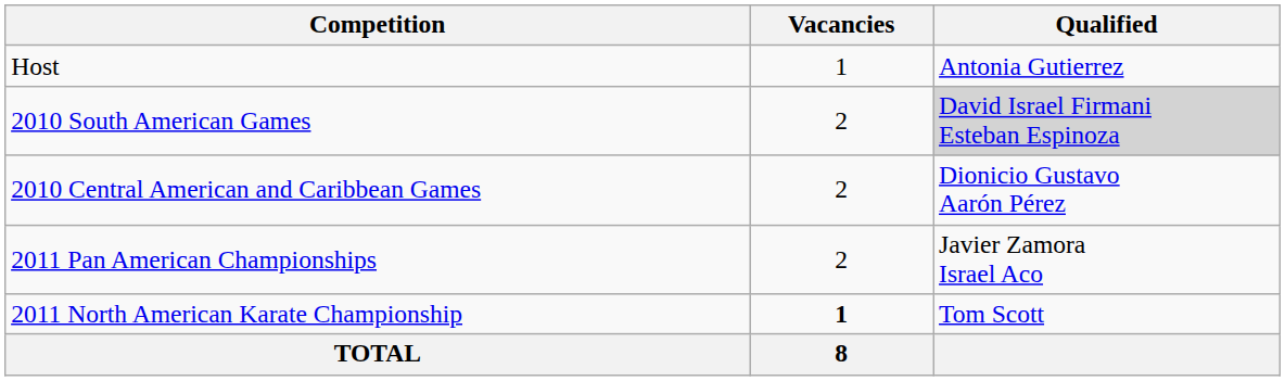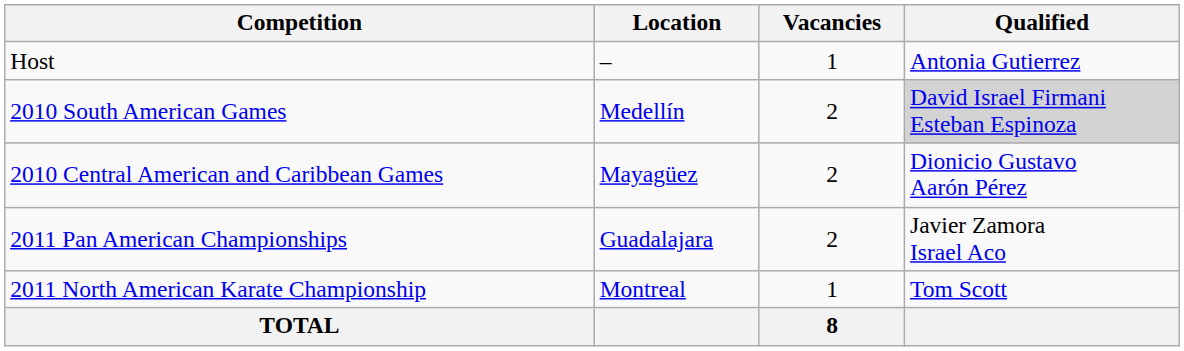 <table class = "wikitable" width=800>
 <tr>
 <th>Competition</th>
+<th>Location</th>
 <th>Vacancies</th>
 <th>Qualified</th>
 </tr>
 <tr>
 <td>Host</td>
+<td>–</td>
 <td align="center">1</td>
 <td> <a href='#'>Antonia Gutierrez</a></td>
 </tr>
 <tr>
 <td><a href='#'>2010 South American Games</a></td>
+<td> <a href='#'>Medellín</a></td>
 <td align="center">2</td>
 <td style="background: lightgrey;"> <a href='#'>David Israel Firmani</a> <br> <a href='#'>Esteban Espinoza</a></td>
 </tr>
 <tr>
 <td><a href='#'>2010 Central American and Caribbean Games</a></td>
+<td> <a href='#'>Mayagüez</a></td>
 <td align="center">2</td>
 <td> <a href='#'>Dionicio Gustavo</a> <br> <a href='#'>Aarón Pérez</a></td>
 </tr>
 <tr>
 <td><a href='#'>2011 Pan American Championships</a> </td>
+<td> <a href='#'>Guadalajara</a></td>
 <td align="center">2</td>
 <td> Javier Zamora<br> <a href='#'>Israel Aco</a></td>
 </tr>
 <tr>
 <td><a href='#'>2011 North American Karate Championship</a> </td>
-<td align="center"><strong>1</strong></td>
+<td> <a href='#'>Montreal</a></td>
+<td align="center">1</td>
 <td> <a href='#'>Tom Scott</a></td>
 </tr>
 <tr>
 <th>TOTAL</th>
+<th></th>
 <th>8</th>
 <th></th>
 </tr>
 </table>
